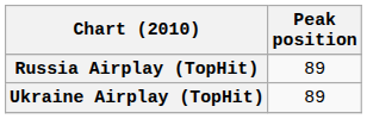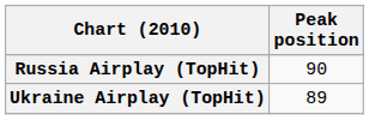 <table class="wikitable sortable plainrowheaders" style="text-align:center">
 <tr>
 <th scope="col">Chart (2010)</th>
 <th scope="col">Peak<br>position</th>
 </tr>
 <tr>
 </tr>
 <tr>
 <th scope="row">Russia Airplay (TopHit)</th>
-<td>89</td>
+<td>90</td>
 </tr>
 <tr>
 <th scope="row">Ukraine Airplay (TopHit)</th>
 <td>89</td>
 </tr>
 <tr>
 </tr>
 </table>
